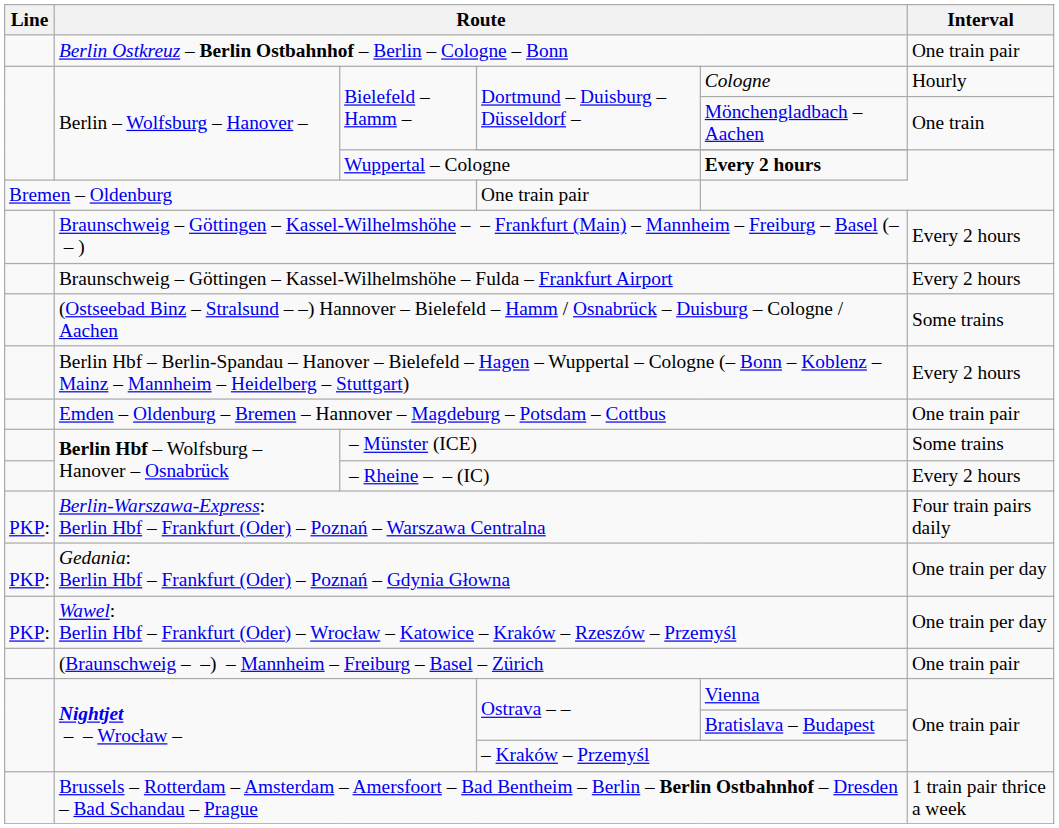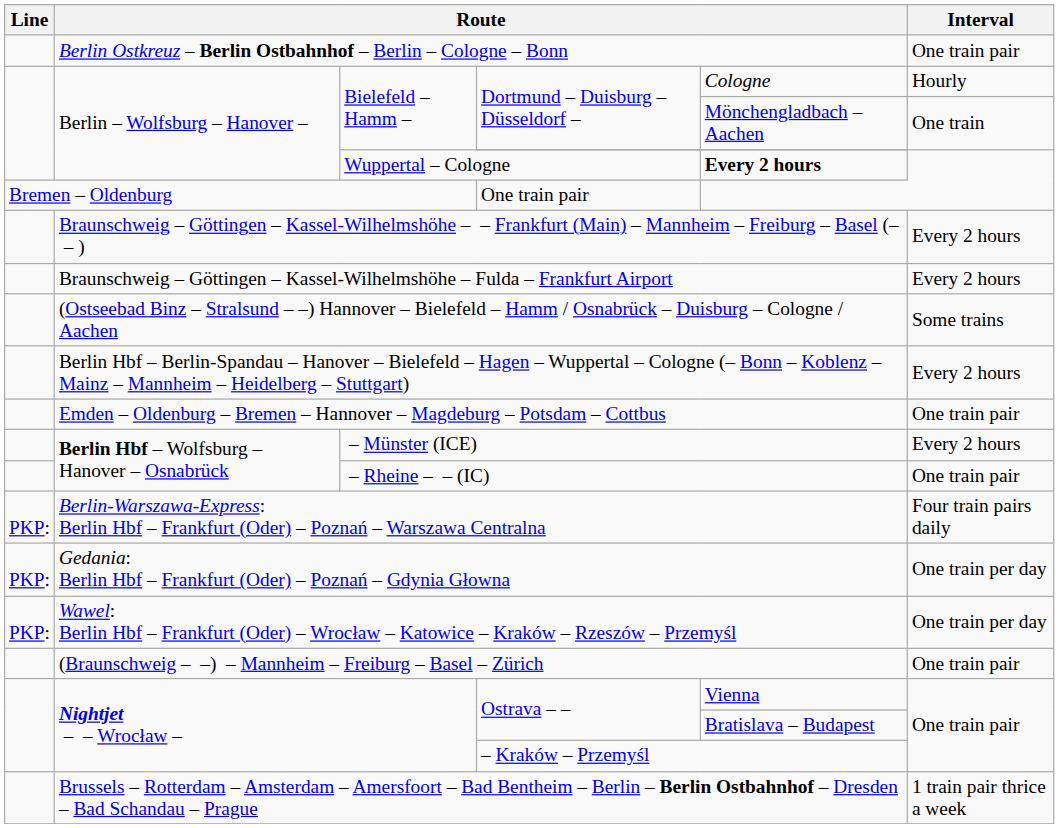 <table class="wikitable">
 <tr class="hintergrundfarbe6" style="white-space:nowrap;">
 <th>Line</th>
 <th colspan="4">Route</th>
 <th>Interval</th>
 </tr>
 <tr>
 <td align=center></td>
 <td colspan=4><em><a href='#'>Berlin Ostkreuz</a></em> – <strong>Berlin Ostbahnhof</strong> – <a href='#'>Berlin</a> – <a href='#'>Cologne</a> – <a href='#'>Bonn</a></td>
 <td>One train pair</td>
 </tr>
 <tr>
 <td rowspan="4" style="text-align:center;"></td>
 <td rowspan="4"> Berlin – <a href='#'>Wolfsburg</a> – <a href='#'>Hanover</a> –</td>
 <td rowspan=3><a href='#'>Bielefeld</a> – <a href='#'>Hamm</a> –</td>
 <td rowspan="2"><a href='#'>Dortmund</a> – <a href='#'>Duisburg</a> – <a href='#'>Düsseldorf</a> –</td>
 <td><em>Cologne</em></td>
 <td>Hourly</td>
 </tr>
 <tr>
 <td><a href='#'>Mönchengladbach</a> – <a href='#'>Aachen</a></td>
 <td>One train</td>
 </tr>
 <tr>
 </tr>
 <tr>
 <td colspan="2"><a href='#'>Wuppertal</a> – Cologne</td>
 <td><strong>Every 2 hours</strong></td>
 </tr>
 <tr>
 <td colspan=3><a href='#'>Bremen</a> – <a href='#'>Oldenburg</a></td>
 <td>One train pair</td>
 </tr>
 <tr>
 <td style="text-align:center;"></td>
 <td colspan="4"> <a href='#'>Braunschweig</a> – <a href='#'>Göttingen</a> – <a href='#'>Kassel-Wilhelmshöhe</a> –  – <a href='#'>Frankfurt (Main)</a> – <a href='#'>Mannheim</a> – <a href='#'>Freiburg</a> – <a href='#'>Basel</a> (–  – )</td>
 <td>Every 2 hours</td>
 </tr>
 <tr>
 <td style="text-align:center;"></td>
 <td colspan="4"> Braunschweig – Göttingen – Kassel-Wilhelmshöhe – Fulda –  <a href='#'>Frankfurt Airport</a></td>
 <td>Every 2 hours</td>
 </tr>
 <tr>
 <td style="text-align:center;"></td>
 <td colspan="4">(<a href='#'>Ostseebad Binz</a> – <a href='#'>Stralsund</a> –  –)  Hannover – Bielefeld – <a href='#'>Hamm</a> / <a href='#'>Osnabrück</a> – <a href='#'>Duisburg</a> – Cologne / <a href='#'>Aachen</a></td>
 <td>Some trains</td>
 </tr>
 <tr>
 <td style="text-align:center;"></td>
 <td colspan="4"> Berlin Hbf – Berlin-Spandau – Hanover – Bielefeld – <a href='#'>Hagen</a> – Wuppertal – Cologne (– <a href='#'>Bonn</a> – <a href='#'>Koblenz</a> – <a href='#'>Mainz</a> – <a href='#'>Mannheim</a> – <a href='#'>Heidelberg</a> – <a href='#'>Stuttgart</a>)</td>
 <td>Every 2 hours</td>
 </tr>
 <tr>
 <td style="text-align:center;"></td>
 <td colspan="4"> <a href='#'>Emden</a> – <a href='#'>Oldenburg</a> – <a href='#'>Bremen</a> – Hannover – <a href='#'>Magdeburg</a> – <a href='#'>Potsdam</a> –  <a href='#'>Cottbus</a></td>
 <td>One train pair</td>
 </tr>
 <tr>
 <td style="text-align:center;"></td>
 <td rowspan="2"> <strong>Berlin Hbf</strong> – Wolfsburg – Hanover – <a href='#'>Osnabrück</a> </td>
 <td colspan="3"> – <a href='#'>Münster</a> (ICE)</td>
-<td>Some trains</td>
+<td>Every 2 hours</td>
 </tr>
 <tr>
 <td style="text-align:center;"></td>
 <td colspan="3"> – <a href='#'>Rheine</a> –  –  (IC)</td>
-<td>Every 2 hours</td>
+<td>One train pair</td>
 </tr>
 <tr>
 <td align="center"><br><a href='#'>PKP</a>: </td>
 <td colspan="4"><em><a href='#'>Berlin-Warszawa-Express</a></em>:<br><a href='#'>Berlin Hbf</a> – <a href='#'>Frankfurt (Oder)</a> – <a href='#'>Poznań</a> – <a href='#'>Warszawa Centralna</a></td>
 <td>Four train pairs daily</td>
 </tr>
 <tr>
 <td align="center"><br><a href='#'>PKP</a>: </td>
 <td colspan="4"><em>Gedania</em>:<br><a href='#'>Berlin Hbf</a> – <a href='#'>Frankfurt (Oder)</a> – <a href='#'>Poznań</a> – <a href='#'>Gdynia Głowna</a></td>
 <td>One train per day</td>
 </tr>
 <tr>
 <td align="center"><br><a href='#'>PKP</a>: </td>
 <td colspan="4"><em><a href='#'>Wawel</a></em>:<br><a href='#'>Berlin Hbf</a> – <a href='#'>Frankfurt (Oder)</a> – <a href='#'>Wrocław</a> – <a href='#'>Katowice</a> – <a href='#'>Kraków</a> – <a href='#'>Rzeszów</a> – <a href='#'>Przemyśl</a></td>
 <td>One train per day</td>
 </tr>
 <tr>
 <td align="center"></td>
 <td colspan="4"> (<a href='#'>Braunschweig</a> –  –)  – <a href='#'>Mannheim</a> – <a href='#'>Freiburg</a> – <a href='#'>Basel</a> – <a href='#'>Zürich</a></td>
 <td>One train pair</td>
 </tr>
 <tr>
 <td rowspan="3" style="text-align:center;"></td>
 <td rowspan="3" colspan=2><strong><em><a href='#'>Nightjet</a></em></strong><br> –   – <a href='#'>Wrocław</a> –</td>
 <td rowspan="2"><a href='#'>Ostrava</a> –  –</td>
 <td><a href='#'>Vienna</a></td>
 <td rowspan="3">One train pair</td>
 </tr>
 <tr>
 <td><a href='#'>Bratislava</a> – <a href='#'>Budapest</a></td>
 </tr>
 <tr>
 <td colspan="2"> – <a href='#'>Kraków</a> – <a href='#'>Przemyśl</a></td>
 </tr>
 <tr>
 <td align="center"></td>
 <td colspan="4"><a href='#'>Brussels</a> – <a href='#'>Rotterdam</a> – <a href='#'>Amsterdam</a> – <a href='#'>Amersfoort</a> – <a href='#'>Bad Bentheim</a> – <a href='#'>Berlin</a> – <strong>Berlin Ostbahnhof</strong> – <a href='#'>Dresden</a> – <a href='#'>Bad Schandau</a> – <a href='#'>Prague</a></td>
 <td>1 train pair thrice a week</td>
 </tr>
 </table>
